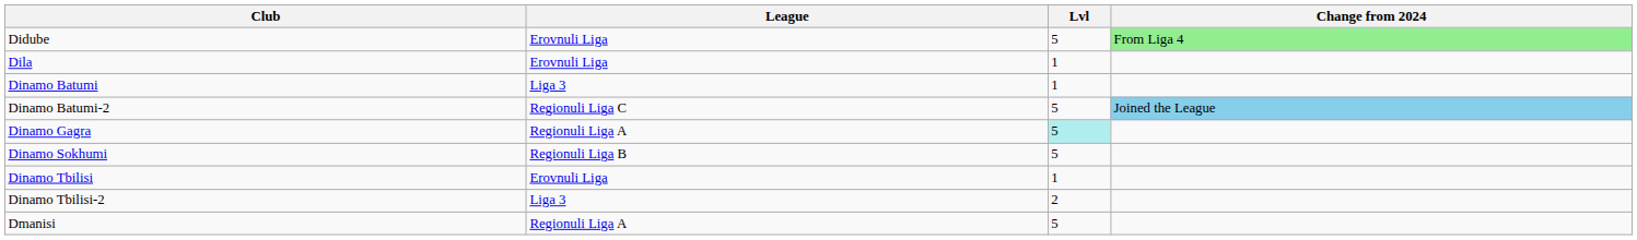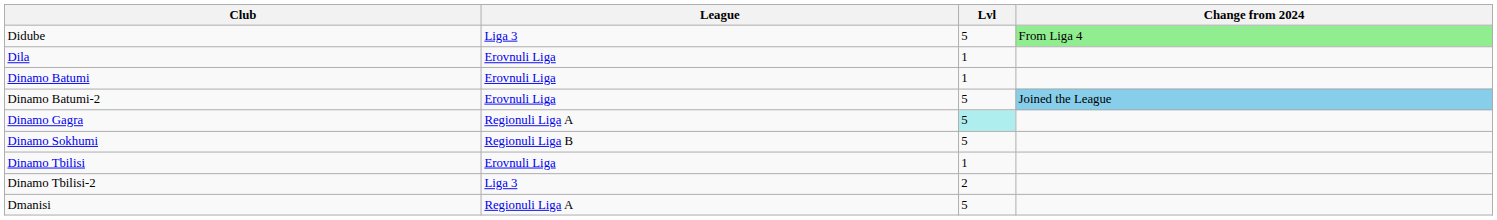 <table class="wikitable sortable" width=100% style="font-size:85%">
 <tr>
 <th width=10%>Club</th>
 <th width=10%>League</th>
 <th width=1%>Lvl</th>
 <th width=10%>Change from 2024</th>
 </tr>
 <tr>
 <td>Didube</td>
-<td><a href='#'>Erovnuli Liga</a></td>
+<td><a href='#'>Liga 3</a></td>
 <td>5</td>
 <td style="background:lightgreen">From Liga 4</td>
 </tr>
 <tr>
 <td><a href='#'>Dila</a></td>
 <td><a href='#'>Erovnuli Liga</a></td>
 <td>1</td>
 <td></td>
 </tr>
 <tr>
 <td><a href='#'>Dinamo Batumi</a></td>
-<td><a href='#'>Liga 3</a></td>
+<td><a href='#'>Erovnuli Liga</a></td>
 <td>1</td>
 <td></td>
 </tr>
 <tr>
 <td>Dinamo Batumi-2</td>
-<td><a href='#'>Regionuli Liga</a> C</td>
+<td><a href='#'>Erovnuli Liga</a></td>
 <td>5</td>
 <td style="background:skyblue">Joined the League</td>
 </tr>
 <tr>
 <td><a href='#'>Dinamo Gagra</a></td>
 <td><a href='#'>Regionuli Liga</a> A</td>
 <td style="background: paleturquoise;">5</td>
 <td></td>
 </tr>
 <tr>
 <td><a href='#'>Dinamo Sokhumi</a></td>
 <td><a href='#'>Regionuli Liga</a> B</td>
 <td>5</td>
 <td></td>
 </tr>
 <tr>
 <td><a href='#'>Dinamo Tbilisi</a></td>
 <td><a href='#'>Erovnuli Liga</a></td>
 <td>1</td>
 <td></td>
 </tr>
 <tr>
 <td>Dinamo Tbilisi-2</td>
 <td><a href='#'>Liga 3</a></td>
 <td>2</td>
 <td></td>
 </tr>
 <tr>
 <td>Dmanisi</td>
 <td><a href='#'>Regionuli Liga</a> A</td>
 <td>5</td>
 <td></td>
 </tr>
 </table>
